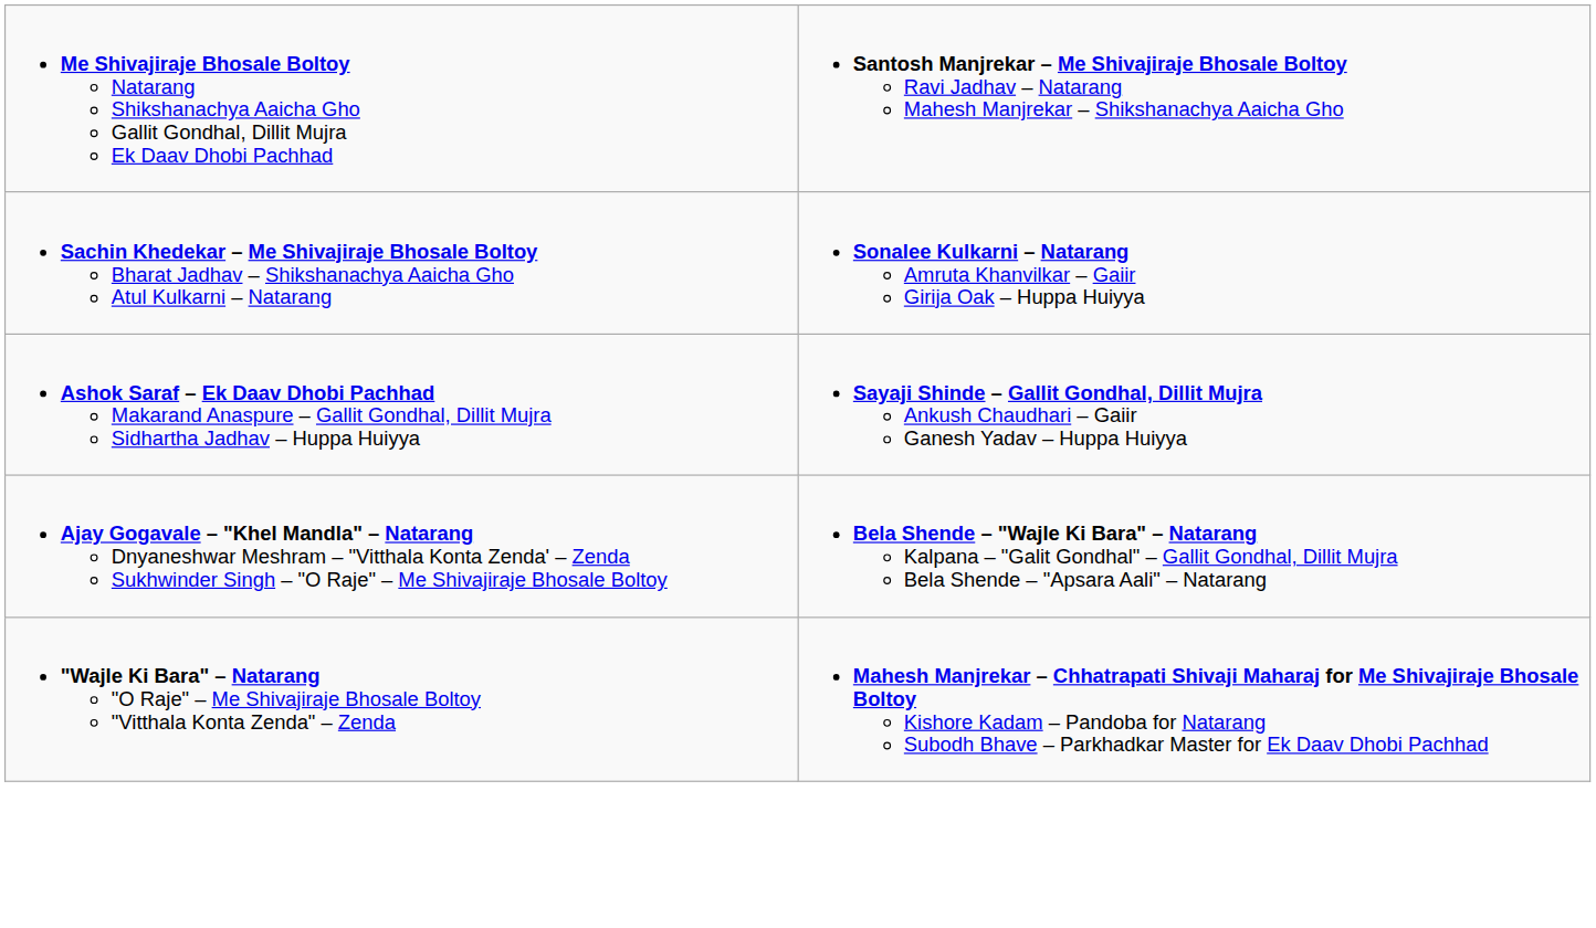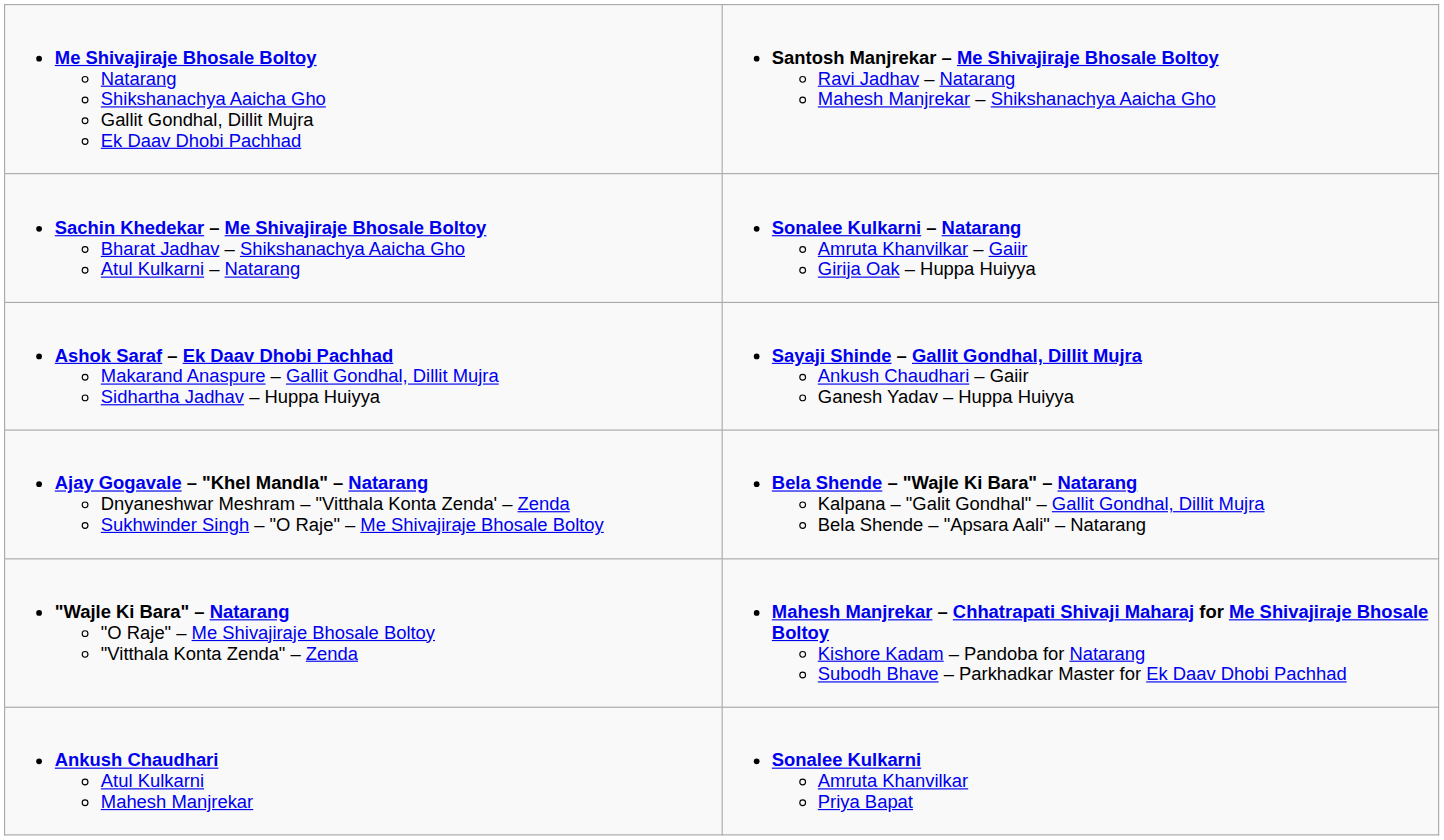 <table class="wikitable" role="presentation">
 <tr>
 <td style="vertical-align:top; width:50%;"><br><ul><li><strong><a href='#'>Me Shivajiraje Bhosale Boltoy</a></strong><ul><li><a href='#'>Natarang</a></li><li><a href='#'>Shikshanachya Aaicha Gho</a></li><li>Gallit Gondhal, Dillit Mujra</li><li><a href='#'>Ek Daav Dhobi Pachhad</a></li></ul></li></ul></td>
 <td style="vertical-align:top; width:50%;"><br><ul><li><strong>Santosh Manjrekar – <a href='#'>Me Shivajiraje Bhosale Boltoy</a></strong><ul><li><a href='#'>Ravi Jadhav</a> – <a href='#'>Natarang</a></li><li><a href='#'>Mahesh Manjrekar</a> – <a href='#'>Shikshanachya Aaicha Gho</a></li></ul></li></ul></td>
 </tr>
 <tr>
 <td style="vertical-align:top; width:50%;"><br><ul><li><strong><a href='#'>Sachin Khedekar</a> – <a href='#'>Me Shivajiraje Bhosale Boltoy</a></strong><ul><li><a href='#'>Bharat Jadhav</a> – <a href='#'>Shikshanachya Aaicha Gho</a></li><li><a href='#'>Atul Kulkarni</a> – <a href='#'>Natarang</a></li></ul></li></ul></td>
 <td style="vertical-align:top; width:50%;"><br><ul><li><strong><a href='#'>Sonalee Kulkarni</a> – <a href='#'>Natarang</a></strong><ul><li><a href='#'>Amruta Khanvilkar</a> – <a href='#'>Gaiir</a></li><li><a href='#'>Girija Oak</a> – Huppa Huiyya</li></ul></li></ul></td>
 </tr>
 <tr>
 <td style="vertical-align:top; width:50%;"><br><ul><li><strong><a href='#'>Ashok Saraf</a> – <a href='#'>Ek Daav Dhobi Pachhad</a></strong><ul><li><a href='#'>Makarand Anaspure</a> – <a href='#'>Gallit Gondhal, Dillit Mujra</a></li><li><a href='#'>Sidhartha Jadhav</a> – Huppa Huiyya</li></ul></li></ul></td>
 <td style="vertical-align:top; width:50%;"><br><ul><li><strong><a href='#'>Sayaji Shinde</a> – <a href='#'>Gallit Gondhal, Dillit Mujra</a></strong><ul><li><a href='#'>Ankush Chaudhari</a> – Gaiir</li><li>Ganesh Yadav – Huppa Huiyya</li></ul></li></ul></td>
 </tr>
 <tr>
 <td style="vertical-align:top; width:50%;"><br><ul><li><strong><a href='#'>Ajay Gogavale</a> – "Khel Mandla" – <a href='#'>Natarang</a></strong><ul><li>Dnyaneshwar Meshram – "Vitthala Konta Zenda' – <a href='#'>Zenda</a></li><li><a href='#'>Sukhwinder Singh</a> – "O Raje" – <a href='#'>Me Shivajiraje Bhosale Boltoy</a></li></ul></li></ul></td>
 <td style="vertical-align:top; width:50%;"><br><ul><li><strong><a href='#'>Bela Shende</a> – "Wajle Ki Bara" – <a href='#'>Natarang</a></strong><ul><li>Kalpana – "Galit Gondhal" – <a href='#'>Gallit Gondhal, Dillit Mujra</a></li><li>Bela Shende – "Apsara Aali" – Natarang</li></ul></li></ul></td>
 </tr>
 <tr>
 <td style="vertical-align:top; width:50%;"><br><ul><li><strong>"Wajle Ki Bara" – <a href='#'>Natarang</a></strong><ul><li>"O Raje" – <a href='#'>Me Shivajiraje Bhosale Boltoy</a></li><li>"Vitthala Konta Zenda" – <a href='#'>Zenda</a></li></ul></li></ul></td>
 <td style="vertical-align:top; width:50%;"><br><ul><li><strong><a href='#'>Mahesh Manjrekar</a> – <a href='#'>Chhatrapati Shivaji Maharaj</a> for <a href='#'>Me Shivajiraje Bhosale Boltoy</a></strong><ul><li><a href='#'>Kishore Kadam</a> – Pandoba for <a href='#'>Natarang</a></li><li><a href='#'>Subodh Bhave</a> – Parkhadkar Master for <a href='#'>Ek Daav Dhobi Pachhad</a></li></ul></li></ul></td>
 </tr>
+<tr>
+<td style="vertical-align:top; width:50%;"><br><ul><li><strong><a href='#'>Ankush Chaudhari</a></strong><ul><li><a href='#'>Atul Kulkarni</a></li><li><a href='#'>Mahesh Manjrekar</a></li></ul></li></ul></td>
+<td style="vertical-align:top; width:50%;"><br><ul><li><strong><a href='#'>Sonalee Kulkarni</a></strong><ul><li><a href='#'>Amruta Khanvilkar</a></li><li><a href='#'>Priya Bapat</a></li></ul></li></ul></td>
+</tr>
 </table>
